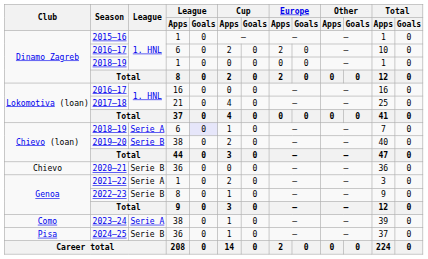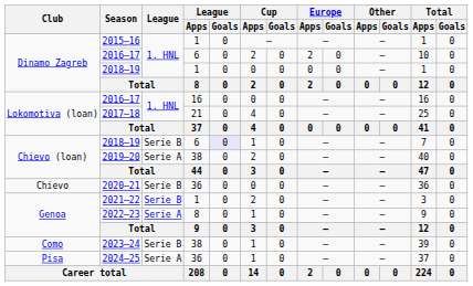 <table class="wikitable" style="text-align: center">
 <tr>
 <th rowspan="2">Club</th>
 <th rowspan="2">Season</th>
 <th rowspan="2">League</th>
 <th colspan="2">League</th>
 <th colspan="2">Cup</th>
 <th colspan="2"><a href='#'>Europe</a></th>
 <th colspan="2">Other</th>
 <th colspan="2">Total</th>
 </tr>
 <tr>
 <th>Apps</th>
 <th>Goals</th>
 <th>Apps</th>
 <th>Goals</th>
 <th>Apps</th>
 <th>Goals</th>
 <th>Apps</th>
 <th>Goals</th>
 <th>Apps</th>
 <th>Goals</th>
 </tr>
 <tr>
 <td rowspan="4"><a href='#'>Dinamo Zagreb</a></td>
 <td><a href='#'>2015–16</a></td>
 <td rowspan="3"><a href='#'>1. HNL</a></td>
 <td>1</td>
 <td>0</td>
 <td colspan="2">–</td>
 <td colspan="2">–</td>
 <td colspan="2">–</td>
 <td>1</td>
 <td>0</td>
 </tr>
 <tr>
 <td><a href='#'>2016–17</a></td>
 <td>6</td>
 <td>0</td>
 <td>2</td>
 <td>0</td>
 <td>2</td>
 <td>0</td>
 <td colspan="2">–</td>
 <td>10</td>
 <td>0</td>
 </tr>
 <tr>
 <td><a href='#'>2018–19</a></td>
 <td>1</td>
 <td>0</td>
 <td>0</td>
 <td>0</td>
 <td>0</td>
 <td>0</td>
 <td colspan="2">–</td>
 <td>1</td>
 <td>0</td>
 </tr>
 <tr>
 <th colspan="2">Total</th>
 <th>8</th>
 <th>0</th>
 <th>2</th>
 <th>0</th>
 <th>2</th>
 <th>0</th>
 <th>0</th>
 <th>0</th>
 <th>12</th>
 <th>0</th>
 </tr>
 <tr>
 <td rowspan="3"><a href='#'>Lokomotiva</a> (loan)</td>
 <td><a href='#'>2016–17</a></td>
 <td rowspan="2"><a href='#'>1. HNL</a></td>
 <td>16</td>
 <td>0</td>
 <td>0</td>
 <td>0</td>
 <td colspan="2">–</td>
 <td colspan="2">–</td>
 <td>16</td>
 <td>0</td>
 </tr>
 <tr>
 <td><a href='#'>2017–18</a></td>
 <td>21</td>
 <td>0</td>
 <td>4</td>
 <td>0</td>
 <td colspan="2">–</td>
 <td colspan="2">–</td>
 <td>25</td>
 <td>0</td>
 </tr>
 <tr>
 <th colspan="2">Total</th>
 <th>37</th>
 <th>0</th>
 <th>4</th>
 <th>0</th>
 <th>0</th>
 <th>0</th>
 <th>0</th>
 <th>0</th>
 <th>41</th>
 <th>0</th>
 </tr>
 <tr>
 <td rowspan="3"><a href='#'>Chievo</a> (loan)</td>
 <td><a href='#'>2018–19</a></td>
-<td><a href='#'>Serie A</a></td>
+<td>Serie B</td>
 <td>6</td>
 <td style="background: lavender;">0</td>
 <td>1</td>
 <td>0</td>
 <td colspan="2">–</td>
 <td colspan="2">–</td>
 <td>7</td>
 <td>0</td>
 </tr>
 <tr>
 <td><a href='#'>2019–20</a></td>
-<td><a href='#'>Serie B</a></td>
+<td>Serie A</td>
 <td>38</td>
 <td>0</td>
 <td>2</td>
 <td>0</td>
 <td colspan="2">–</td>
 <td colspan="2">–</td>
 <td>40</td>
 <td>0</td>
 </tr>
 <tr>
 <th colspan="2">Total</th>
 <th>44</th>
 <th>0</th>
 <th>3</th>
 <th>0</th>
 <th colspan="2">–</th>
 <th colspan="2">–</th>
 <th>47</th>
 <th>0</th>
 </tr>
 <tr>
 <td>Chievo</td>
 <td><a href='#'>2020–21</a></td>
 <td>Serie B</td>
 <td>36</td>
 <td>0</td>
 <td>0</td>
 <td>0</td>
 <td colspan="2">–</td>
 <td colspan="2">–</td>
 <td>36</td>
 <td>0</td>
 </tr>
 <tr>
 <td rowspan="3"><a href='#'>Genoa</a></td>
 <td><a href='#'>2021–22</a></td>
-<td>Serie A</td>
+<td><a href='#'>Serie B</a></td>
 <td>1</td>
 <td>0</td>
 <td>2</td>
 <td>0</td>
 <td colspan="2">–</td>
 <td colspan="2">–</td>
 <td>3</td>
 <td>0</td>
 </tr>
 <tr>
 <td><a href='#'>2022–23</a></td>
-<td>Serie B</td>
+<td><a href='#'>Serie A</a></td>
 <td>8</td>
 <td>0</td>
 <td>1</td>
 <td>0</td>
 <td colspan="2">–</td>
 <td colspan="2">–</td>
 <td>9</td>
 <td>0</td>
 </tr>
 <tr>
 <th colspan="2">Total</th>
 <th>9</th>
 <th>0</th>
 <th>3</th>
 <th>0</th>
 <th colspan="2">–</th>
 <th colspan="2">–</th>
 <th>12</th>
 <th>0</th>
 </tr>
 <tr>
 <td><a href='#'>Como</a></td>
 <td><a href='#'>2023–24</a></td>
-<td><a href='#'>Serie A</a></td>
+<td>Serie B</td>
 <td>38</td>
 <td>0</td>
 <td>1</td>
 <td>0</td>
 <td colspan="2">–</td>
 <td colspan="2">–</td>
 <td>39</td>
 <td>0</td>
 </tr>
 <tr>
 <td><a href='#'>Pisa</a></td>
 <td><a href='#'>2024–25</a></td>
-<td>Serie B</td>
+<td>Serie A</td>
 <td>36</td>
 <td>0</td>
 <td>1</td>
 <td>0</td>
 <td colspan="2">–</td>
 <td colspan="2">–</td>
 <td>37</td>
 <td>0</td>
 </tr>
 <tr>
 <th colspan="3">Career total</th>
 <th>208</th>
 <th>0</th>
 <th>14</th>
 <th>0</th>
 <th>2</th>
 <th>0</th>
 <th>0</th>
 <th>0</th>
 <th>224</th>
 <th>0</th>
 </tr>
 </table>
